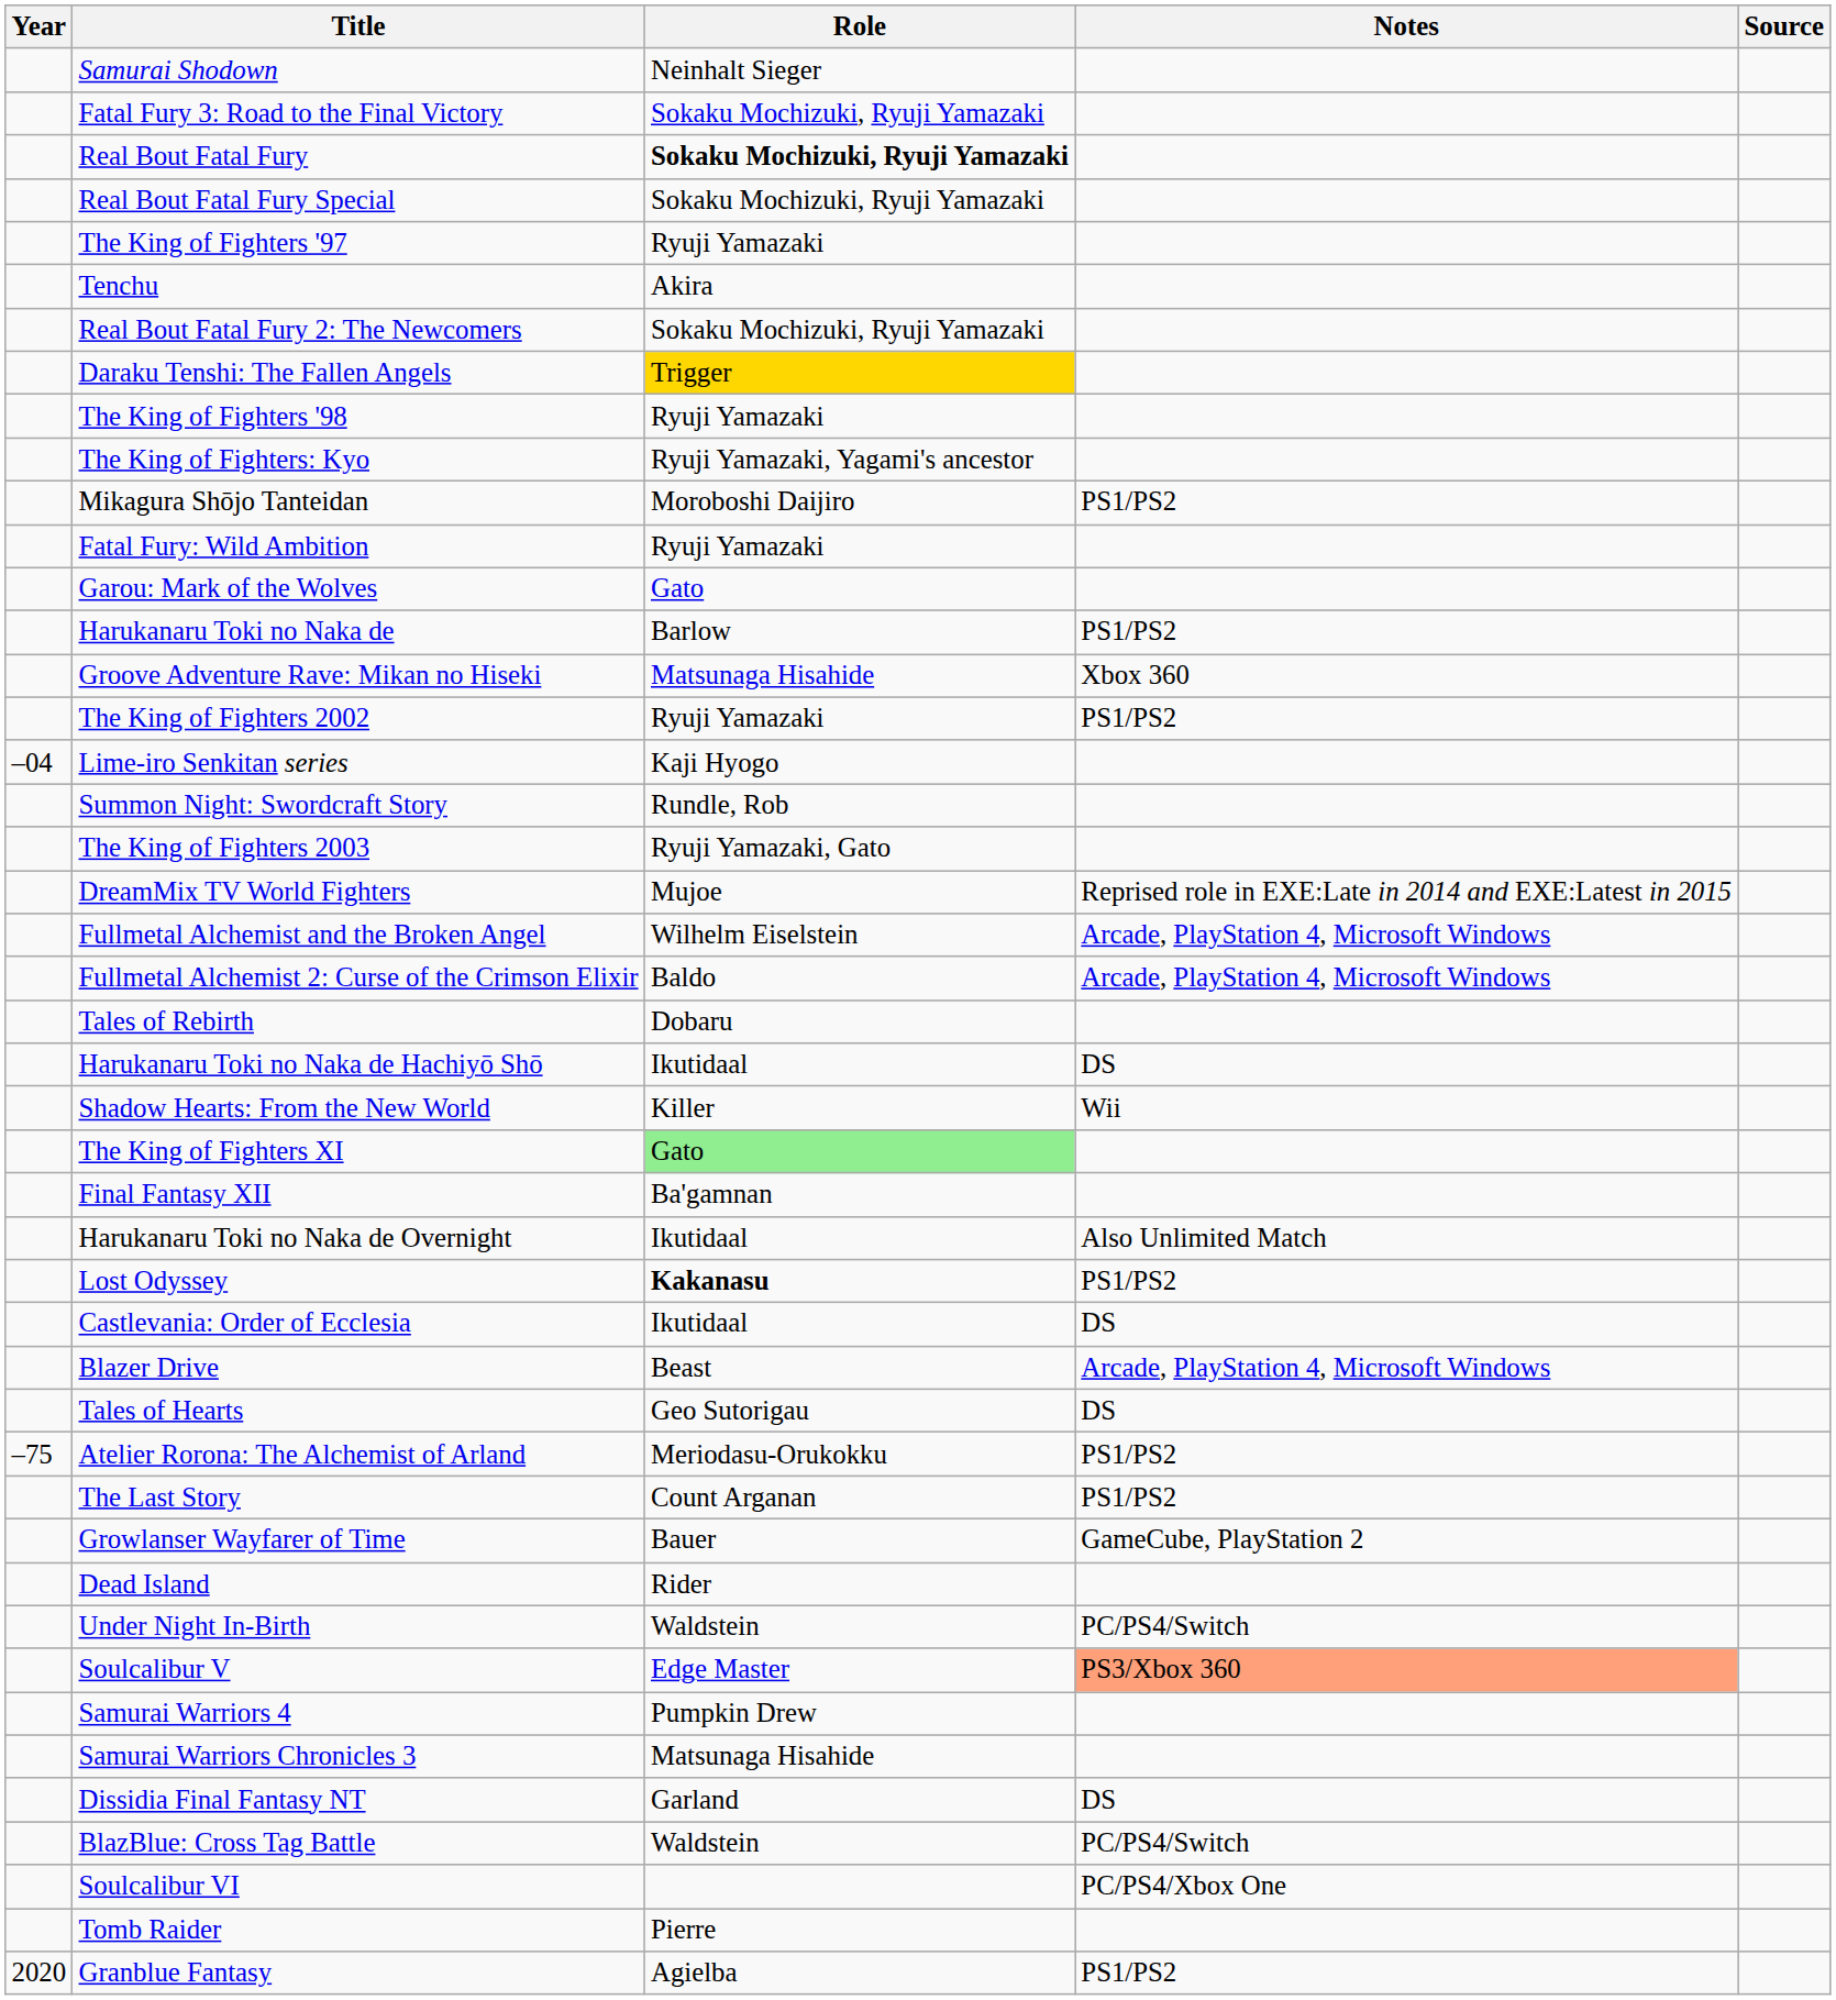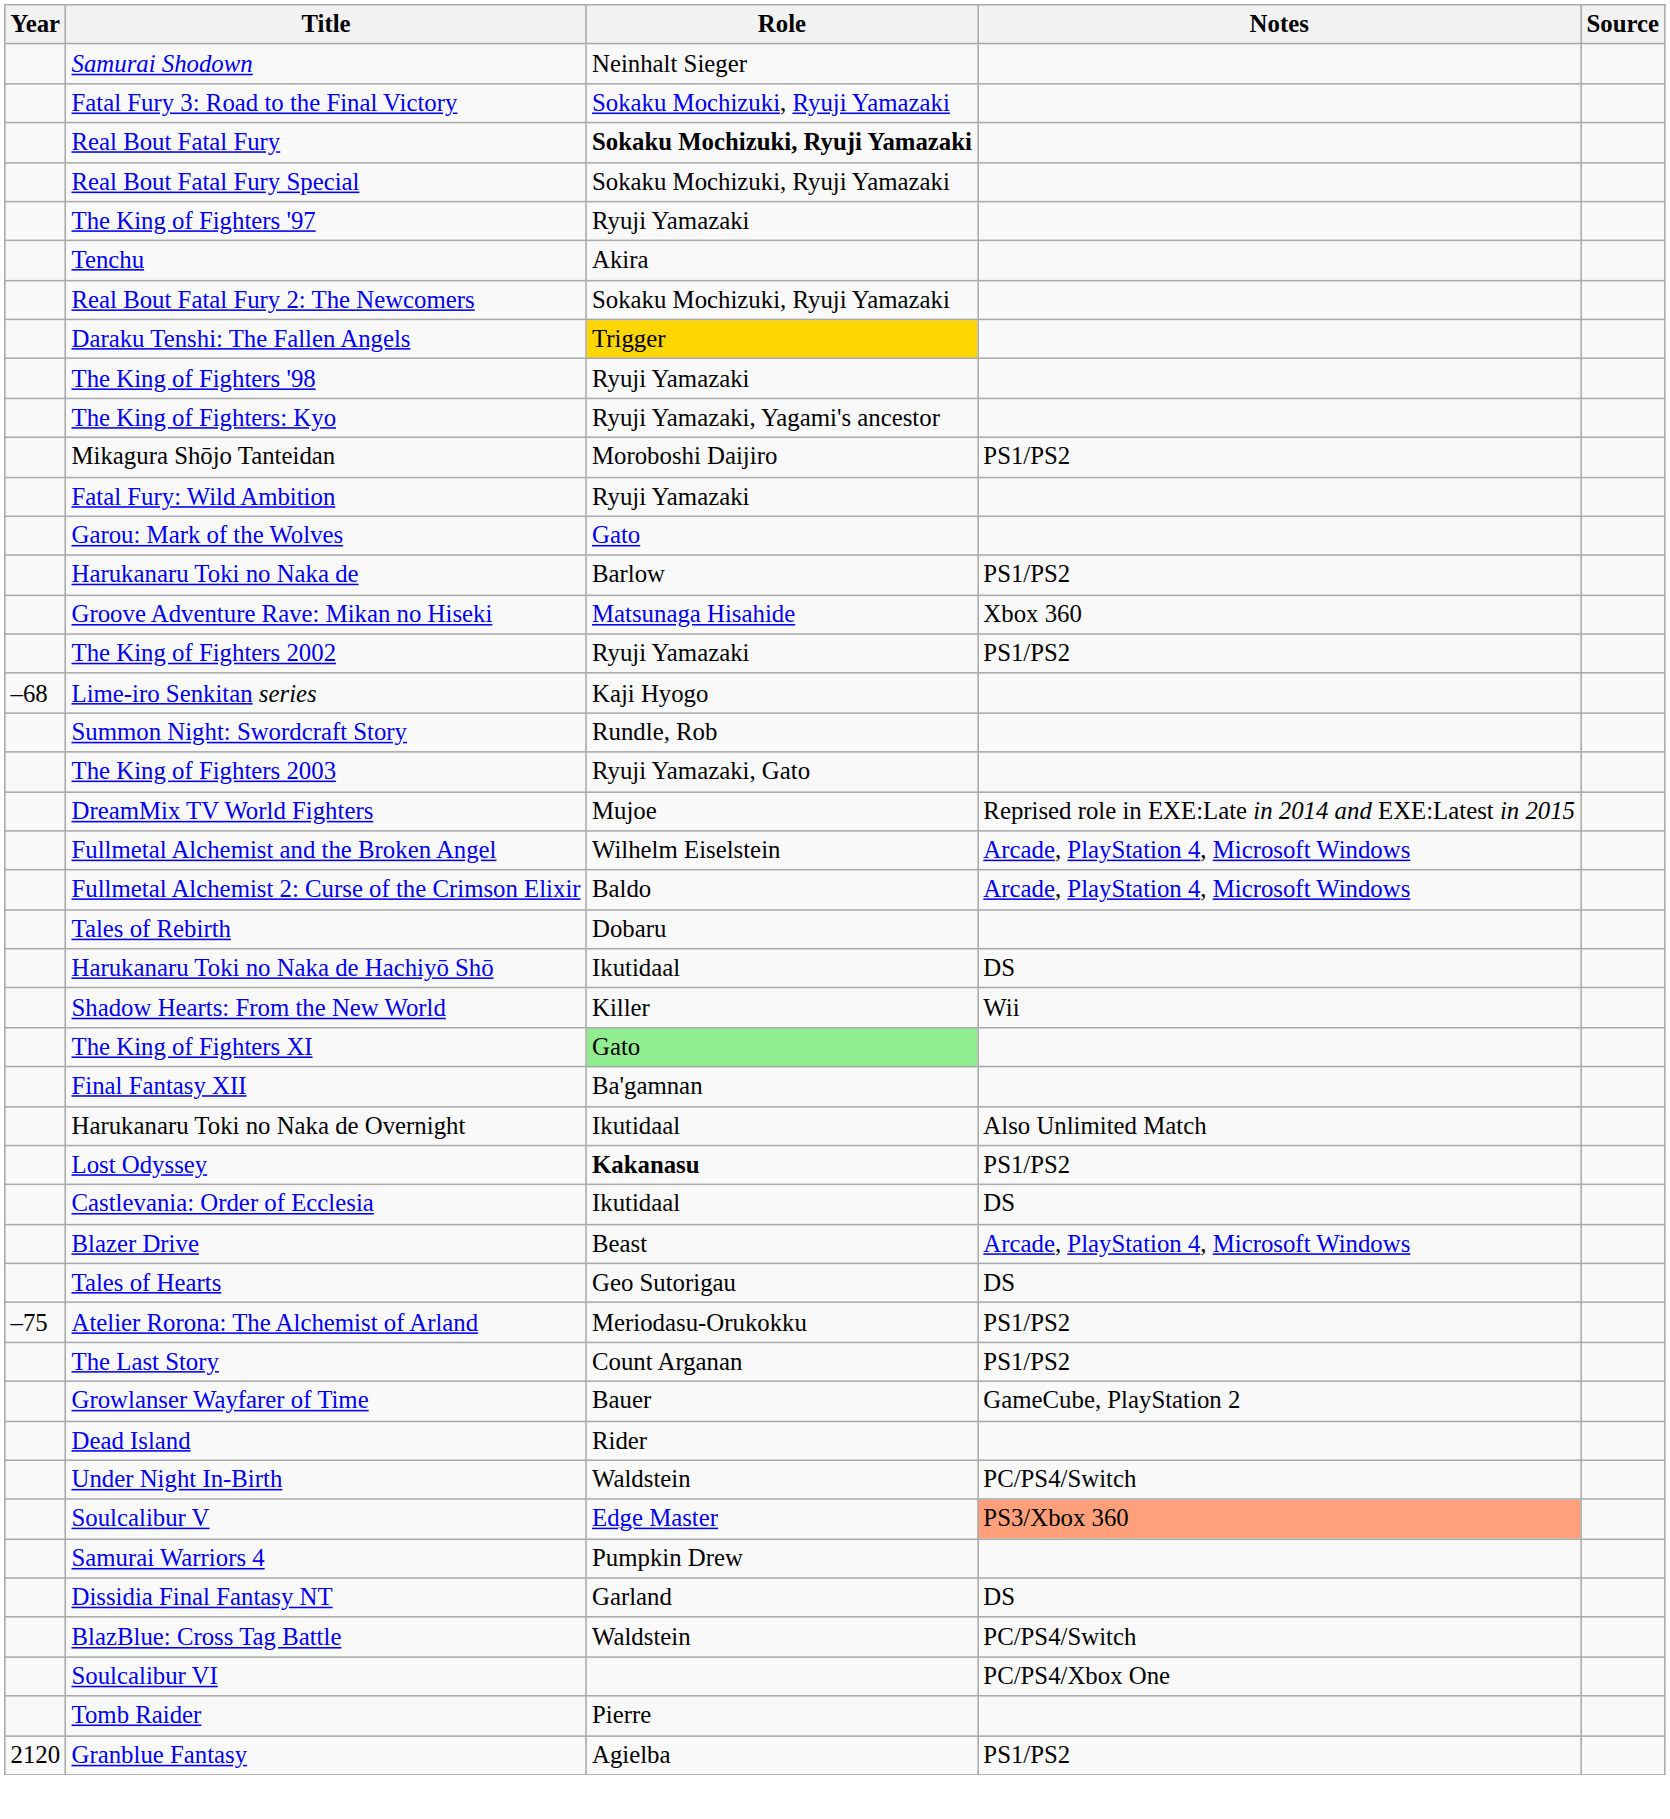 <table class="wikitable sortable plainrowheaders">
 <tr>
 <th>Year</th>
 <th>Title</th>
 <th>Role</th>
 <th class="unsortable">Notes</th>
 <th class="unsortable">Source</th>
 </tr>
 <tr>
 <td></td>
 <td><em><a href='#'>Samurai Shodown</a></em></td>
 <td>Neinhalt Sieger</td>
 <td></td>
 <td></td>
 </tr>
 <tr>
 <td></td>
 <td><a href='#'>Fatal Fury 3: Road to the Final Victory</a><em></td>
 <td><a href='#'>Sokaku Mochizuki</a>, <a href='#'>Ryuji Yamazaki</a></td>
 <td></td>
 <td></td>
 </tr>
 <tr>
 <td></td>
 <td></em><a href='#'>Real Bout Fatal Fury</a><em></td>
 <td><strong>Sokaku Mochizuki, Ryuji Yamazaki</strong></td>
 <td></td>
 <td></td>
 </tr>
 <tr>
 <td></td>
 <td></em><a href='#'>Real Bout Fatal Fury Special</a><em></td>
 <td>Sokaku Mochizuki, Ryuji Yamazaki</td>
 <td></td>
 <td></td>
 </tr>
 <tr>
 <td></td>
 <td></em><a href='#'>The King of Fighters '97</a><em></td>
 <td>Ryuji Yamazaki</td>
 <td></td>
 <td></td>
 </tr>
 <tr>
 <td></td>
 <td></em><a href='#'>Tenchu</a><em></td>
 <td>Akira</td>
 <td></td>
 <td></td>
 </tr>
 <tr>
 <td></td>
 <td></em><a href='#'>Real Bout Fatal Fury 2: The Newcomers</a><em></td>
 <td>Sokaku Mochizuki, Ryuji Yamazaki</td>
 <td></td>
 <td></td>
 </tr>
 <tr>
 <td></td>
 <td></em><a href='#'>Daraku Tenshi: The Fallen Angels</a><em></td>
 <td style="background: gold;">Trigger</td>
 <td></td>
 <td></td>
 </tr>
 <tr>
 <td></td>
 <td></em><a href='#'>The King of Fighters '98</a><em></td>
 <td>Ryuji Yamazaki</td>
 <td></td>
 <td></td>
 </tr>
 <tr>
 <td></td>
 <td></em><a href='#'>The King of Fighters: Kyo</a><em></td>
 <td>Ryuji Yamazaki, Yagami's ancestor</td>
 <td></td>
 <td></td>
 </tr>
 <tr>
 <td></td>
 <td></em>Mikagura Shōjo Tanteidan<em></td>
 <td>Moroboshi Daijiro</td>
 <td>PS1/PS2</td>
 <td></td>
 </tr>
 <tr>
 <td></td>
 <td></em><a href='#'>Fatal Fury: Wild Ambition</a><em></td>
 <td>Ryuji Yamazaki</td>
 <td></td>
 <td></td>
 </tr>
 <tr>
 <td></td>
 <td></em><a href='#'>Garou: Mark of the Wolves</a><em></td>
 <td><a href='#'>Gato</a></td>
 <td></td>
 <td></td>
 </tr>
 <tr>
 <td></td>
 <td></em><a href='#'>Harukanaru Toki no Naka de</a><em></td>
 <td>Barlow</td>
 <td>PS1/PS2</td>
 <td></td>
 </tr>
 <tr>
 <td></td>
 <td></em><a href='#'>Groove Adventure Rave: Mikan no Hiseki</a><em></td>
 <td><a href='#'>Matsunaga Hisahide</a></td>
 <td>Xbox 360</td>
 <td></td>
 </tr>
 <tr>
 <td></td>
 <td></em><a href='#'>The King of Fighters 2002</a><em></td>
 <td>Ryuji Yamazaki</td>
 <td>PS1/PS2</td>
 <td></td>
 </tr>
 <tr>
-<td>–04</td>
+<td>–68</td>
 <td></em><a href='#'>Lime-iro Senkitan</a><em> series</td>
 <td>Kaji Hyogo</td>
 <td></td>
 <td></td>
 </tr>
 <tr>
 <td></td>
 <td></em><a href='#'>Summon Night: Swordcraft Story</a><em></td>
 <td>Rundle, Rob</td>
 <td></td>
 <td></td>
 </tr>
 <tr>
 <td></td>
 <td></em><a href='#'>The King of Fighters 2003</a><em></td>
 <td>Ryuji Yamazaki, Gato</td>
 <td></td>
 <td></td>
 </tr>
 <tr>
 <td></td>
 <td></em><a href='#'>DreamMix TV World Fighters</a><em></td>
 <td>Mujoe</td>
 <td>Reprised role in </em>EXE:Late<em> in 2014 and </em>EXE:Latest<em> in 2015</td>
 <td></td>
 </tr>
 <tr>
 <td></td>
 <td></em><a href='#'>Fullmetal Alchemist and the Broken Angel</a><em></td>
 <td>Wilhelm Eiselstein</td>
 <td><a href='#'>Arcade</a>, <a href='#'>PlayStation 4</a>, <a href='#'>Microsoft Windows</a></td>
 <td></td>
 </tr>
 <tr>
 <td></td>
 <td></em><a href='#'>Fullmetal Alchemist 2: Curse of the Crimson Elixir</a><em></td>
 <td>Baldo</td>
 <td><a href='#'>Arcade</a>, <a href='#'>PlayStation 4</a>, <a href='#'>Microsoft Windows</a></td>
 <td></td>
 </tr>
 <tr>
 <td></td>
 <td></em><a href='#'>Tales of Rebirth</a><em></td>
 <td>Dobaru</td>
 <td></td>
 <td></td>
 </tr>
 <tr>
 <td></td>
 <td></em><a href='#'>Harukanaru Toki no Naka de Hachiyō Shō</a><em></td>
 <td>Ikutidaal</td>
 <td>DS</td>
 <td></td>
 </tr>
 <tr>
 <td></td>
 <td></em><a href='#'>Shadow Hearts: From the New World</a><em></td>
 <td>Killer</td>
 <td>Wii</td>
 <td></td>
 </tr>
 <tr>
 <td></td>
 <td></em><a href='#'>The King of Fighters XI</a><em></td>
 <td style="background: lightgreen;">Gato</td>
 <td></td>
 <td></td>
 </tr>
 <tr>
 <td></td>
 <td></em><a href='#'>Final Fantasy XII</a><em></td>
 <td>Ba'gamnan</td>
 <td></td>
 <td></td>
 </tr>
 <tr>
 <td></td>
 <td></em>Harukanaru Toki no Naka de Overnight<em></td>
 <td>Ikutidaal</td>
 <td>Also </em>Unlimited Match<em></td>
 <td></td>
 </tr>
 <tr>
 <td></td>
 <td></em><a href='#'>Lost Odyssey</a><em></td>
 <td><strong>Kakanasu</strong></td>
 <td>PS1/PS2</td>
 <td></td>
 </tr>
 <tr>
 <td></td>
 <td></em><a href='#'>Castlevania: Order of Ecclesia</a><em></td>
 <td>Ikutidaal</td>
 <td>DS</td>
 <td></td>
 </tr>
 <tr>
 <td></td>
 <td></em><a href='#'>Blazer Drive</a><em></td>
 <td>Beast</td>
 <td><a href='#'>Arcade</a>, <a href='#'>PlayStation 4</a>, <a href='#'>Microsoft Windows</a></td>
 <td></td>
 </tr>
 <tr>
 <td></td>
 <td></em><a href='#'>Tales of Hearts</a><em></td>
 <td>Geo Sutorigau</td>
 <td>DS</td>
 <td></td>
 </tr>
 <tr>
 <td>–75</td>
 <td><a href='#'>Atelier Rorona: The Alchemist of Arland</a></td>
 <td>Meriodasu-Orukokku</td>
 <td>PS1/PS2</td>
 <td></td>
 </tr>
 <tr>
 <td></td>
 <td></em><a href='#'>The Last Story</a><em></td>
 <td>Count Arganan</td>
 <td>PS1/PS2</td>
 <td></td>
 </tr>
 <tr>
 <td></td>
 <td></em><a href='#'>Growlanser Wayfarer of Time</a><em></td>
 <td>Bauer</td>
 <td>GameCube, PlayStation 2</td>
 <td></td>
 </tr>
 <tr>
 <td></td>
 <td></em><a href='#'>Dead Island</a><em></td>
 <td>Rider</td>
 <td></td>
 <td></td>
 </tr>
 <tr>
 <td></td>
 <td></em><a href='#'>Under Night In-Birth</a><em></td>
 <td>Waldstein</td>
 <td>PC/PS4/Switch</td>
 <td></td>
 </tr>
 <tr>
 <td></td>
 <td></em><a href='#'>Soulcalibur V</a><em></td>
 <td><a href='#'>Edge Master</a></td>
 <td style="background: lightsalmon;">PS3/Xbox 360</td>
 <td></td>
 </tr>
 <tr>
 <td></td>
 <td></em><a href='#'>Samurai Warriors 4</a><em></td>
 <td>Pumpkin Drew</td>
 <td></td>
 <td></td>
 </tr>
 <tr>
 <td></td>
-<td></em><a href='#'>Samurai Warriors Chronicles 3</a><em></td>
-<td>Matsunaga Hisahide</td>
-<td></td>
-<td></td>
-</tr>
-<tr>
-<td></td>
 <td></em><a href='#'>Dissidia Final Fantasy NT</a><em></td>
 <td>Garland</td>
 <td>DS</td>
 <td></td>
 </tr>
 <tr>
 <td></td>
 <td></em><a href='#'>BlazBlue: Cross Tag Battle</a><em></td>
 <td>Waldstein</td>
 <td>PC/PS4/Switch</td>
 <td></td>
 </tr>
 <tr>
 <td></td>
 <td></em><a href='#'>Soulcalibur VI</a><em></td>
 <td></td>
 <td>PC/PS4/Xbox One</td>
 <td></td>
 </tr>
 <tr>
 <td></td>
 <td></em><a href='#'>Tomb Raider</a><em></td>
 <td>Pierre</td>
 <td></td>
 <td></td>
 </tr>
 <tr>
-<td>2020</td>
+<td>2120</td>
 <td><a href='#'>Granblue Fantasy</a></td>
 <td>Agielba</td>
 <td>PS1/PS2</td>
 <td></td>
 </tr>
 </table>
